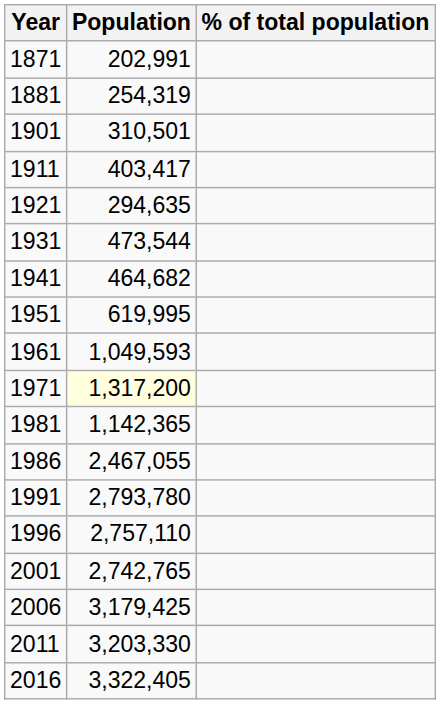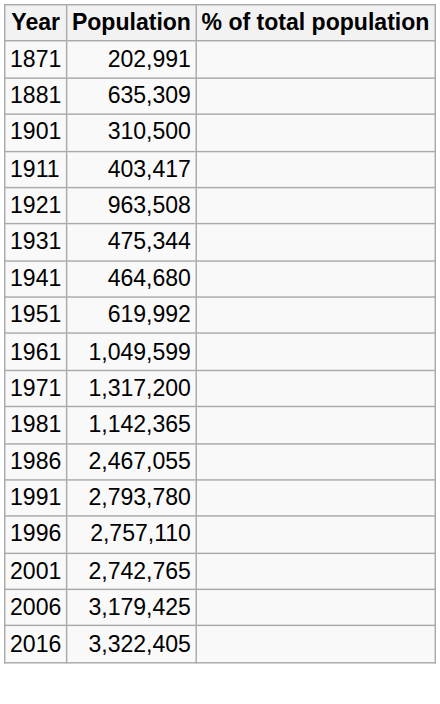 <table class="wikitable sortable">
 <tr>
 <th>Year</th>
 <th>Population</th>
 <th>% of total population</th>
 </tr>
 <tr>
 <td>1871<br></td>
 <td align="right">202,991</td>
 <td align="right"></td>
 </tr>
 <tr>
 <td>1881<br></td>
-<td align="right">254,319</td>
+<td align="right">635,309</td>
 <td align="right"></td>
 </tr>
 <tr>
 <td>1901<br></td>
-<td align="right">310,501</td>
+<td align="right">310,500</td>
 <td align="right"></td>
 </tr>
 <tr>
 <td>1911<br></td>
 <td align="right">403,417</td>
 <td align="right"></td>
 </tr>
 <tr>
 <td>1921<br></td>
-<td align="right">294,635</td>
+<td align="right">963,508</td>
 <td align="right"></td>
 </tr>
 <tr>
 <td>1931<br></td>
-<td align="right">473,544</td>
+<td align="right">475,344</td>
 <td align="right"></td>
 </tr>
 <tr>
 <td>1941<br></td>
-<td align="right">464,682</td>
+<td align="right">464,680</td>
 <td align="right"></td>
 </tr>
 <tr>
 <td>1951<br></td>
-<td align="right">619,995</td>
+<td align="right">619,992</td>
 <td align="right"></td>
 </tr>
 <tr>
 <td>1961<br></td>
-<td align="right">1,049,593</td>
+<td align="right">1,049,599</td>
 <td align="right"></td>
 </tr>
 <tr>
 <td>1971<br></td>
-<td align="right" style="background: lightyellow;">1,317,200</td>
+<td align="right">1,317,200</td>
 <td align="right"></td>
 </tr>
 <tr>
 <td>1981<br></td>
 <td align="right">1,142,365</td>
 <td align="right"></td>
 </tr>
 <tr>
 <td>1986<br></td>
 <td align="right">2,467,055</td>
 <td align="right"></td>
 </tr>
 <tr>
 <td>1991<br></td>
 <td align="right">2,793,780</td>
 <td align="right"></td>
 </tr>
 <tr>
 <td>1996<br></td>
 <td align="right">2,757,110</td>
 <td align="right"></td>
 </tr>
 <tr>
 <td>2001<br></td>
 <td align="right">2,742,765</td>
 <td align="right"></td>
 </tr>
 <tr>
 <td>2006<br></td>
 <td align="right">3,179,425</td>
 <td align="right"></td>
 </tr>
 <tr>
-<td>2011<br></td>
-<td align="right">3,203,330</td>
-<td align="right"></td>
-</tr>
-<tr>
 <td>2016<br></td>
 <td align="right">3,322,405</td>
 <td align="right"></td>
 </tr>
 </table>
